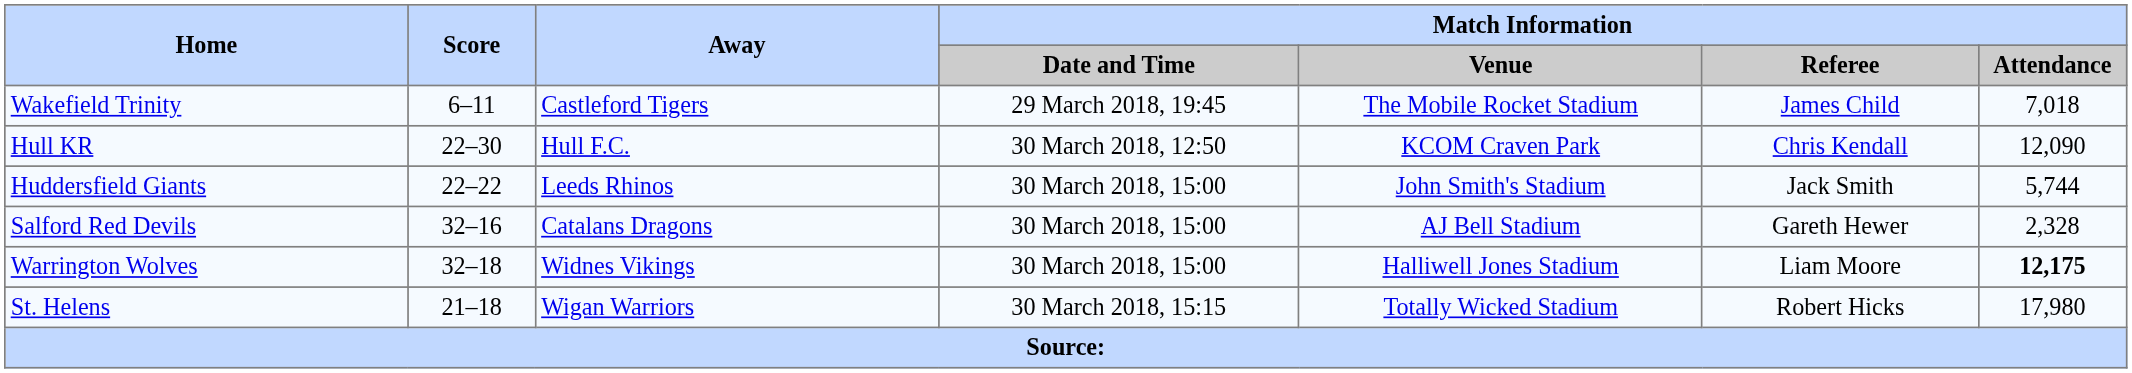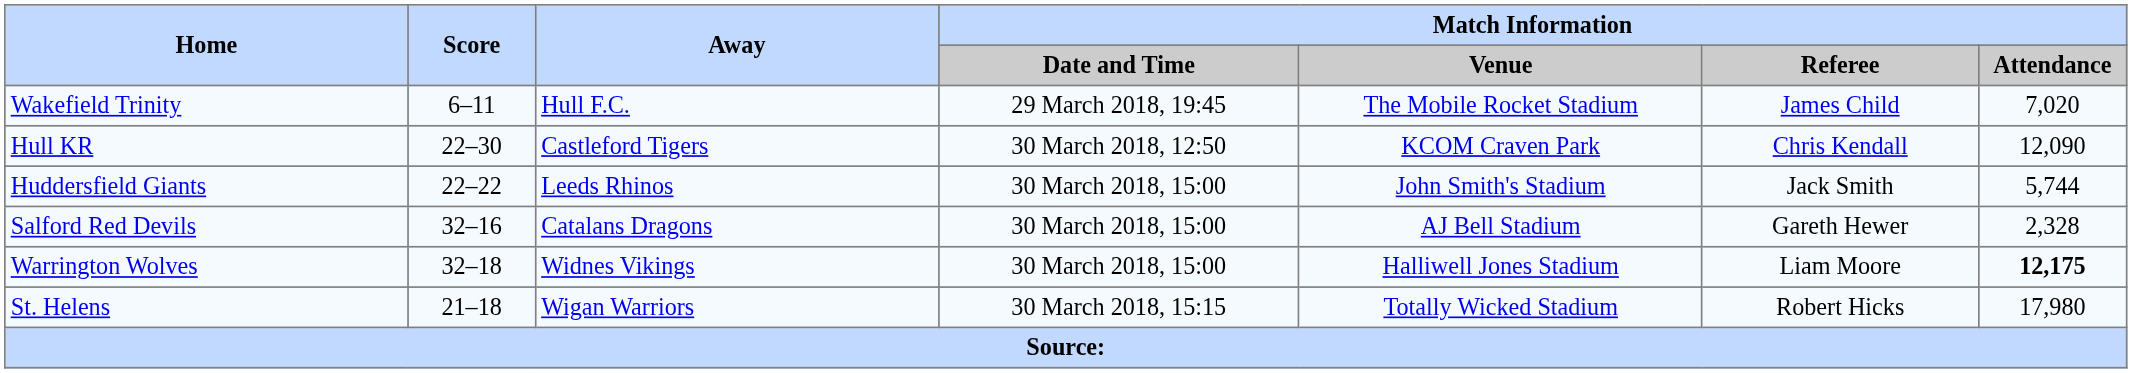 <table border=1 style="border-collapse:collapse; font-size:90%; text-align:center;" cellpadding=3 cellspacing=0 width=100%>
 <tr bgcolor=#C1D8FF>
 <th rowspan=2 width=19%>Home</th>
 <th rowspan=2 width=6%>Score</th>
 <th rowspan=2 width=19%>Away</th>
 <th colspan=4>Match Information</th>
 </tr>
 <tr bgcolor=#CCCCCC>
 <th width=17%>Date and Time</th>
 <th width=19%>Venue</th>
 <th width=13%>Referee</th>
 <th width=7%>Attendance</th>
 </tr>
 <tr bgcolor=#F5FAFF>
 <td align=left> <a href='#'>Wakefield Trinity</a></td>
 <td>6–11</td>
-<td align=left> <a href='#'>Castleford Tigers</a></td>
+<td align=left> <a href='#'>Hull F.C.</a></td>
 <td>29 March 2018, 19:45</td>
 <td><a href='#'>The Mobile Rocket Stadium</a></td>
 <td><a href='#'>James Child</a></td>
-<td>7,018</td>
+<td>7,020</td>
 </tr>
 <tr bgcolor=#F5FAFF>
 <td align=left> <a href='#'>Hull KR</a></td>
 <td>22–30</td>
-<td align=left> <a href='#'>Hull F.C.</a></td>
+<td align=left> <a href='#'>Castleford Tigers</a></td>
 <td>30 March 2018, 12:50</td>
 <td><a href='#'>KCOM Craven Park</a></td>
 <td><a href='#'>Chris Kendall</a></td>
 <td>12,090</td>
 </tr>
 <tr bgcolor=#F5FAFF>
 <td align=left> <a href='#'>Huddersfield Giants</a></td>
 <td>22–22</td>
 <td align=left> <a href='#'>Leeds Rhinos</a></td>
 <td>30 March 2018, 15:00</td>
 <td><a href='#'>John Smith's Stadium</a></td>
 <td>Jack Smith</td>
 <td>5,744</td>
 </tr>
 <tr bgcolor=#F5FAFF>
 <td align=left> <a href='#'>Salford Red Devils</a></td>
 <td>32–16</td>
 <td align=left> <a href='#'>Catalans Dragons</a></td>
 <td>30 March 2018, 15:00</td>
 <td><a href='#'>AJ Bell Stadium</a></td>
 <td>Gareth Hewer</td>
 <td>2,328</td>
 </tr>
 <tr bgcolor=#F5FAFF>
 <td align=left> <a href='#'>Warrington Wolves</a></td>
 <td>32–18</td>
 <td align=left> <a href='#'>Widnes Vikings</a></td>
 <td>30 March 2018, 15:00</td>
 <td><a href='#'>Halliwell Jones Stadium</a></td>
 <td>Liam Moore</td>
 <td><strong>12,175</strong></td>
 </tr>
 <tr bgcolor=#F5FAFF>
 <td align=left> <a href='#'>St. Helens</a></td>
 <td>21–18</td>
 <td align=left> <a href='#'>Wigan Warriors</a></td>
 <td>30 March 2018, 15:15</td>
 <td><a href='#'>Totally Wicked Stadium</a></td>
 <td>Robert Hicks</td>
 <td>17,980</td>
 </tr>
 <tr style="background:#c1d8ff;">
 <th colspan=7>Source:</th>
 </tr>
 </table>
